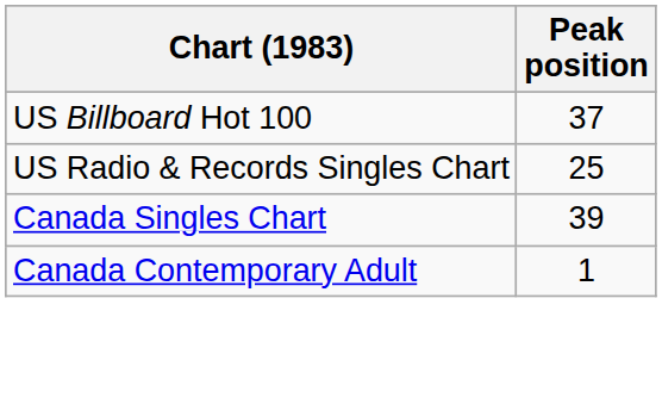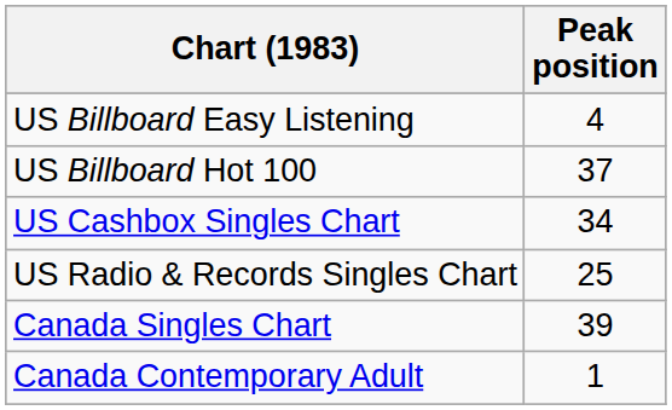 <table class="wikitable sortable">
 <tr>
 <th>Chart (1983)</th>
 <th>Peak<br>position</th>
 </tr>
 <tr>
+<td>US <em>Billboard</em> Easy Listening</td>
+<td align="center">4</td>
+</tr>
+<tr>
 <td>US <em>Billboard</em> Hot 100</td>
 <td align="center">37</td>
+</tr>
+<tr>
+<td align="left"><a href='#'>US Cashbox Singles Chart</a></td>
+<td align="center">34</td>
 </tr>
 <tr>
 <td align="left">US Radio & Records Singles Chart</td>
 <td align="center">25</td>
 </tr>
 <tr>
 <td align="left"><a href='#'>Canada Singles Chart</a></td>
 <td align="center">39</td>
 </tr>
 <tr>
 <td align="left"><a href='#'>Canada Contemporary Adult</a></td>
 <td align="center">1</td>
 </tr>
 </table>
